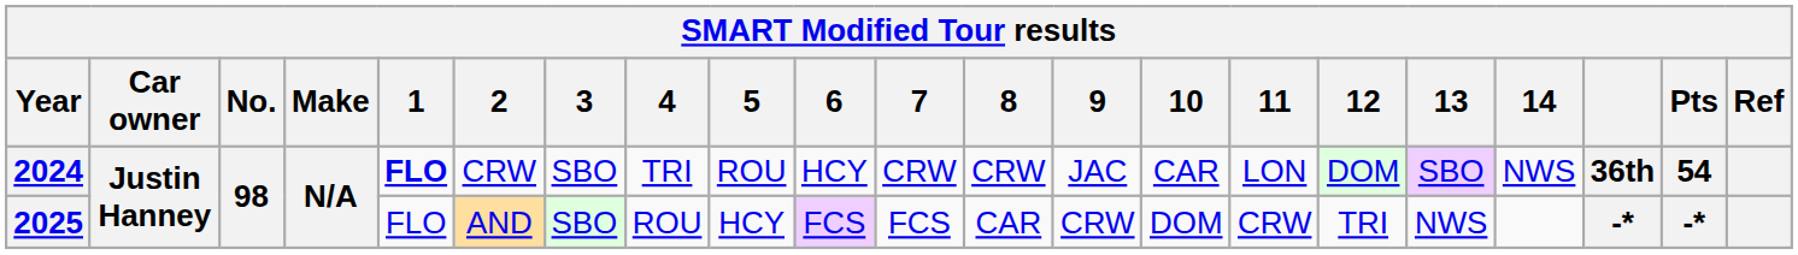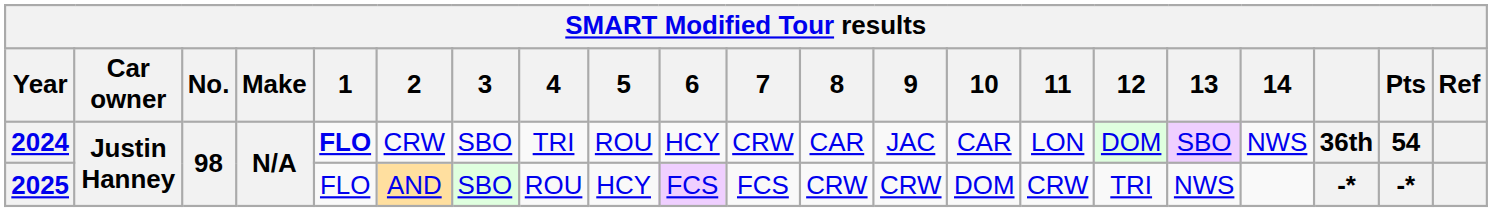 <table class="wikitable" style="text-align:center; font-size:75%">
 <tr>
 <th colspan=38><a href='#'>SMART Modified Tour</a> results</th>
 </tr>
 <tr>
 <th>Year</th>
 <th>Car owner</th>
 <th>No.</th>
 <th>Make</th>
 <th>1</th>
 <th>2</th>
 <th>3</th>
 <th>4</th>
 <th>5</th>
 <th>6</th>
 <th>7</th>
 <th>8</th>
 <th>9</th>
 <th>10</th>
 <th>11</th>
 <th>12</th>
 <th>13</th>
 <th>14</th>
 <th></th>
 <th>Pts</th>
 <th>Ref</th>
 </tr>
 <tr>
 <th><a href='#'>2024</a></th>
 <th rowspan=2>Justin Hanney</th>
 <th rowspan=2>98</th>
 <th rowspan=2>N/A</th>
 <td><strong><a href='#'>FLO</a></strong></td>
 <td><a href='#'>CRW</a></td>
 <td><a href='#'>SBO</a></td>
 <td><a href='#'>TRI</a></td>
 <td><a href='#'>ROU</a></td>
 <td><a href='#'>HCY</a></td>
 <td><a href='#'>CRW</a></td>
-<td><a href='#'>CRW</a></td>
+<td><a href='#'>CAR</a></td>
 <td><a href='#'>JAC</a></td>
 <td><a href='#'>CAR</a></td>
 <td><a href='#'>LON</a></td>
 <td style="background:#DFFFDF;"><a href='#'>DOM</a><br></td>
 <td style="background:#EFCFFF;"><a href='#'>SBO</a><br></td>
 <td><a href='#'>NWS</a></td>
 <th>36th</th>
 <th>54</th>
 <th></th>
 </tr>
 <tr>
 <th><a href='#'>2025</a></th>
 <td><a href='#'>FLO</a></td>
 <td style="background:#FFDF9F;"><a href='#'>AND</a><br></td>
 <td style="background:#DFFFDF;"><a href='#'>SBO</a><br></td>
 <td><a href='#'>ROU</a></td>
 <td><a href='#'>HCY</a></td>
 <td style="background:#EFCFFF;"><a href='#'>FCS</a><br></td>
 <td><a href='#'>FCS</a></td>
-<td><a href='#'>CAR</a></td>
+<td><a href='#'>CRW</a></td>
 <td><a href='#'>CRW</a></td>
 <td><a href='#'>DOM</a></td>
 <td><a href='#'>CRW</a></td>
 <td><a href='#'>TRI</a></td>
 <td><a href='#'>NWS</a></td>
 <td></td>
 <th>-*</th>
 <th>-*</th>
 <th></th>
 </tr>
 </table>
